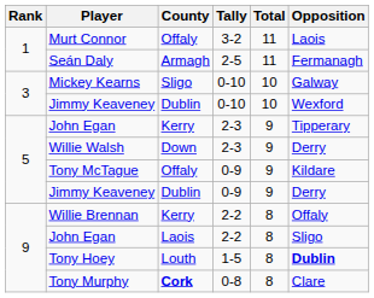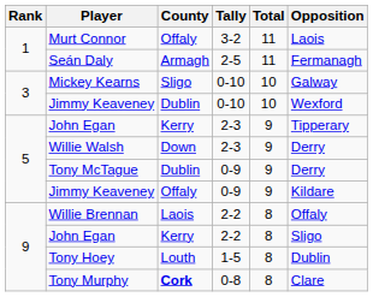 <table class="wikitable">
 <tr>
 <th>Rank</th>
 <th>Player</th>
 <th>County</th>
 <th>Tally</th>
 <th>Total</th>
 <th>Opposition</th>
 </tr>
 <tr>
 <td rowspan=2 align=center>1</td>
 <td><a href='#'>Murt Connor</a></td>
 <td><a href='#'>Offaly</a></td>
 <td align=center>3-2</td>
 <td align=center>11</td>
 <td><a href='#'>Laois</a></td>
 </tr>
 <tr>
 <td><a href='#'>Seán Daly</a></td>
 <td><a href='#'>Armagh</a></td>
 <td align=center>2-5</td>
 <td align=center>11</td>
 <td><a href='#'>Fermanagh</a></td>
 </tr>
 <tr>
 <td rowspan=2 align=center>3</td>
 <td><a href='#'>Mickey Kearns</a></td>
 <td><a href='#'>Sligo</a></td>
 <td align=center>0-10</td>
 <td align=center>10</td>
 <td><a href='#'>Galway</a></td>
 </tr>
 <tr>
 <td><a href='#'>Jimmy Keaveney</a></td>
 <td><a href='#'>Dublin</a></td>
 <td align=center>0-10</td>
 <td align=center>10</td>
 <td><a href='#'>Wexford</a></td>
 </tr>
 <tr>
 <td rowspan=4 align=center>5</td>
 <td><a href='#'>John Egan</a></td>
 <td><a href='#'>Kerry</a></td>
 <td align=center>2-3</td>
 <td align=center>9</td>
 <td><a href='#'>Tipperary</a></td>
 </tr>
 <tr>
 <td><a href='#'>Willie Walsh</a></td>
 <td><a href='#'>Down</a></td>
 <td align=center>2-3</td>
 <td align=center>9</td>
 <td><a href='#'>Derry</a></td>
 </tr>
 <tr>
 <td><a href='#'>Tony McTague</a></td>
+<td><a href='#'>Dublin</a></td>
+<td align=center>0-9</td>
+<td align=center>9</td>
+<td><a href='#'>Derry</a></td>
+</tr>
+<tr>
+<td><a href='#'>Jimmy Keaveney</a></td>
 <td><a href='#'>Offaly</a></td>
 <td align=center>0-9</td>
 <td align=center>9</td>
 <td><a href='#'>Kildare</a></td>
 </tr>
 <tr>
-<td><a href='#'>Jimmy Keaveney</a></td>
-<td><a href='#'>Dublin</a></td>
-<td align=center>0-9</td>
-<td align=center>9</td>
-<td><a href='#'>Derry</a></td>
-</tr>
-<tr>
 <td rowspan=4 align=center>9</td>
 <td><a href='#'>Willie Brennan</a></td>
-<td><a href='#'>Kerry</a></td>
+<td><a href='#'>Laois</a></td>
 <td align=center>2-2</td>
 <td align=center>8</td>
 <td><a href='#'>Offaly</a></td>
 </tr>
 <tr>
 <td><a href='#'>John Egan</a></td>
-<td><a href='#'>Laois</a></td>
+<td><a href='#'>Kerry</a></td>
 <td align=center>2-2</td>
 <td align=center>8</td>
 <td><a href='#'>Sligo</a></td>
 </tr>
 <tr>
 <td><a href='#'>Tony Hoey</a></td>
 <td><a href='#'>Louth</a></td>
 <td align=center>1-5</td>
 <td align=center>8</td>
-<td><strong><a href='#'>Dublin</a></strong></td>
+<td><a href='#'>Dublin</a></td>
 </tr>
 <tr>
 <td><a href='#'>Tony Murphy</a></td>
 <td><strong><a href='#'>Cork</a></strong></td>
 <td align=center>0-8</td>
 <td align=center>8</td>
 <td><a href='#'>Clare</a></td>
 </tr>
 </table>
